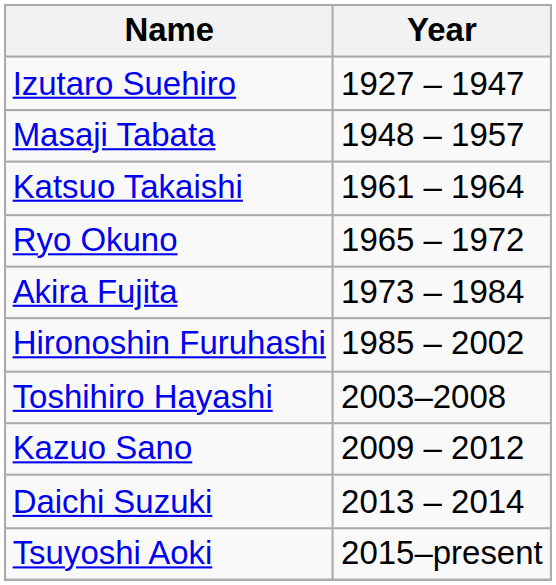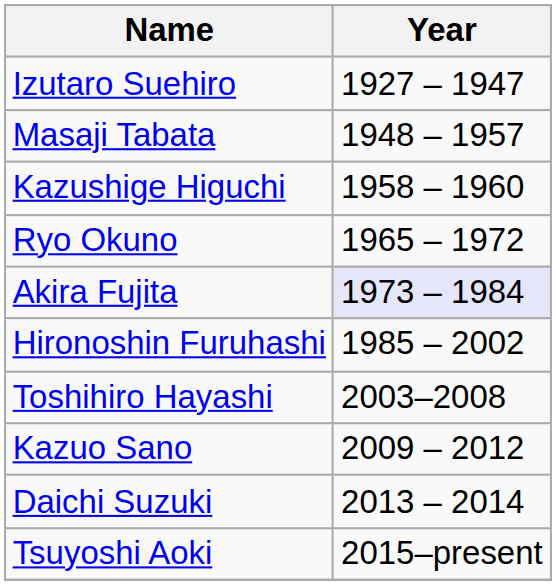 <table class="wikitable">
 <tr>
 <th>Name</th>
 <th>Year</th>
 </tr>
 <tr>
 <td><a href='#'>Izutaro Suehiro</a></td>
 <td>1927 – 1947</td>
 </tr>
 <tr>
 <td><a href='#'>Masaji Tabata</a></td>
 <td>1948 – 1957</td>
 </tr>
 <tr>
-<td><a href='#'>Katsuo Takaishi</a></td>
-<td>1961 – 1964</td>
+<td><a href='#'>Kazushige Higuchi</a></td>
+<td>1958 – 1960</td>
 </tr>
 <tr>
 <td><a href='#'>Ryo Okuno</a></td>
 <td>1965 – 1972</td>
 </tr>
 <tr>
 <td><a href='#'>Akira Fujita</a></td>
-<td>1973 – 1984</td>
+<td style="background: lavender;">1973 – 1984</td>
 </tr>
 <tr>
 <td><a href='#'>Hironoshin Furuhashi</a></td>
 <td>1985 – 2002</td>
 </tr>
 <tr>
 <td><a href='#'>Toshihiro Hayashi</a></td>
 <td>2003–2008</td>
 </tr>
 <tr>
 <td><a href='#'>Kazuo Sano</a></td>
 <td>2009 – 2012</td>
 </tr>
 <tr>
 <td><a href='#'>Daichi Suzuki</a></td>
 <td>2013 – 2014</td>
 </tr>
 <tr>
 <td><a href='#'>Tsuyoshi Aoki</a></td>
 <td>2015–present</td>
 </tr>
 <tr>
 </tr>
 </table>
